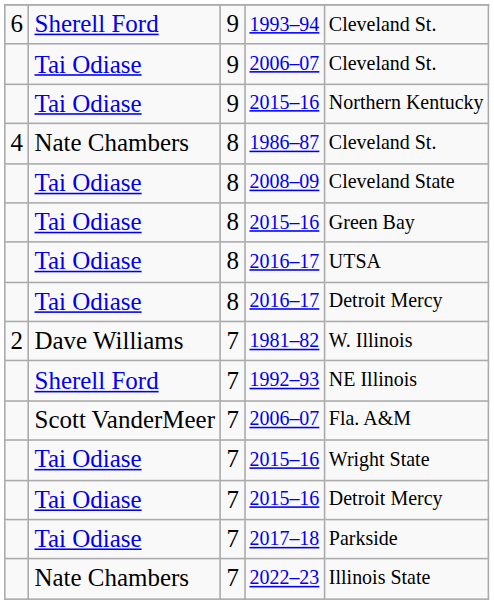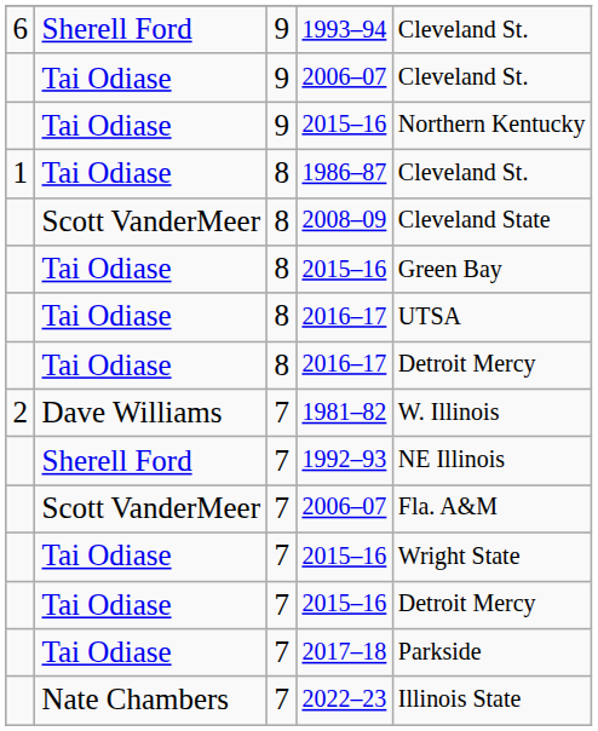 <table class="wikitable">
 <tr>
 </tr>
 <tr>
 <td>6</td>
 <td><a href='#'>Sherell Ford</a></td>
 <td>9</td>
 <td style="font-size:80%;"><a href='#'>1993–94</a></td>
 <td style="font-size:80%;">Cleveland St.</td>
 </tr>
 <tr>
 <td></td>
 <td><a href='#'>Tai Odiase</a></td>
 <td>9</td>
 <td style="font-size:80%;"><a href='#'>2006–07</a></td>
 <td style="font-size:80%;">Cleveland St.</td>
 </tr>
 <tr>
 <td></td>
 <td><a href='#'>Tai Odiase</a></td>
 <td>9</td>
 <td style="font-size:80%;"><a href='#'>2015–16</a></td>
 <td style="font-size:80%;">Northern Kentucky</td>
 </tr>
 <tr>
-<td>4</td>
-<td>Nate Chambers</td>
+<td>1</td>
+<td><a href='#'>Tai Odiase</a></td>
 <td>8</td>
 <td style="font-size:80%;"><a href='#'>1986–87</a></td>
 <td style="font-size:80%;">Cleveland St.</td>
 </tr>
 <tr>
 <td></td>
-<td><a href='#'>Tai Odiase</a></td>
+<td>Scott VanderMeer</td>
 <td>8</td>
 <td style="font-size:80%;"><a href='#'>2008–09</a></td>
 <td style="font-size:80%;">Cleveland State</td>
 </tr>
 <tr>
 <td></td>
 <td><a href='#'>Tai Odiase</a></td>
 <td>8</td>
 <td style="font-size:80%;"><a href='#'>2015–16</a></td>
 <td style="font-size:80%;">Green Bay</td>
 </tr>
 <tr>
 <td></td>
 <td><a href='#'>Tai Odiase</a></td>
 <td>8</td>
 <td style="font-size:80%;"><a href='#'>2016–17</a></td>
 <td style="font-size:80%;">UTSA</td>
 </tr>
 <tr>
 <td></td>
 <td><a href='#'>Tai Odiase</a></td>
 <td>8</td>
 <td style="font-size:80%;"><a href='#'>2016–17</a></td>
 <td style="font-size:80%;">Detroit Mercy</td>
 </tr>
 <tr>
 <td>2</td>
 <td>Dave Williams</td>
 <td>7</td>
 <td style="font-size:80%;"><a href='#'>1981–82</a></td>
 <td style="font-size:80%;">W. Illinois</td>
 </tr>
 <tr>
 <td></td>
 <td><a href='#'>Sherell Ford</a></td>
 <td>7</td>
 <td style="font-size:80%;"><a href='#'>1992–93</a></td>
 <td style="font-size:80%;">NE Illinois</td>
 </tr>
 <tr>
 <td></td>
 <td>Scott VanderMeer</td>
 <td>7</td>
 <td style="font-size:80%;"><a href='#'>2006–07</a></td>
 <td style="font-size:80%;">Fla. A&M</td>
 </tr>
 <tr>
 <td></td>
 <td><a href='#'>Tai Odiase</a></td>
 <td>7</td>
 <td style="font-size:80%;"><a href='#'>2015–16</a></td>
 <td style="font-size:80%;">Wright State</td>
 </tr>
 <tr>
 <td></td>
 <td><a href='#'>Tai Odiase</a></td>
 <td>7</td>
 <td style="font-size:80%;"><a href='#'>2015–16</a></td>
 <td style="font-size:80%;">Detroit Mercy</td>
 </tr>
 <tr>
 <td></td>
 <td><a href='#'>Tai Odiase</a></td>
 <td>7</td>
 <td style="font-size:80%;"><a href='#'>2017–18</a></td>
 <td style="font-size:80%;">Parkside</td>
 </tr>
 <tr>
 <td></td>
 <td>Nate Chambers</td>
 <td>7</td>
 <td style="font-size:80%;"><a href='#'>2022–23</a></td>
 <td style="font-size:80%;">Illinois State</td>
 </tr>
 </table>
